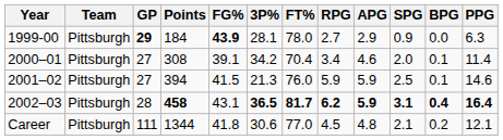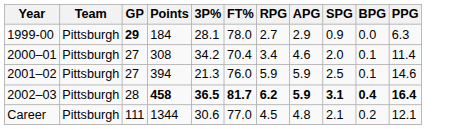 <table class="wikitable">
 <tr>
 <th>Year</th>
 <th>Team</th>
 <th>GP</th>
 <th>Points</th>
-<th>FG%</th>
 <th>3P%</th>
 <th>FT%</th>
 <th>RPG</th>
 <th>APG</th>
 <th>SPG</th>
 <th>BPG</th>
 <th>PPG</th>
 </tr>
 <tr>
 <td>1999-00</td>
 <td>Pittsburgh</td>
 <td><strong>29</strong></td>
 <td>184</td>
-<td><strong>43.9</strong></td>
 <td>28.1</td>
 <td>78.0</td>
 <td>2.7</td>
 <td>2.9</td>
 <td>0.9</td>
 <td>0.0</td>
 <td>6.3</td>
 </tr>
 <tr>
 <td>2000–01</td>
 <td>Pittsburgh</td>
 <td>27</td>
 <td>308</td>
-<td>39.1</td>
 <td>34.2</td>
 <td>70.4</td>
 <td>3.4</td>
 <td>4.6</td>
 <td>2.0</td>
 <td>0.1</td>
 <td>11.4</td>
 </tr>
 <tr>
 <td>2001–02</td>
 <td>Pittsburgh</td>
 <td>27</td>
 <td>394</td>
-<td>41.5</td>
 <td>21.3</td>
 <td>76.0</td>
 <td>5.9</td>
 <td>5.9</td>
 <td>2.5</td>
 <td>0.1</td>
 <td>14.6</td>
 </tr>
 <tr>
 <td>2002–03</td>
 <td>Pittsburgh</td>
 <td>28</td>
 <td><strong>458</strong></td>
-<td>43.1</td>
 <td><strong>36.5</strong></td>
 <td><strong>81.7</strong></td>
 <td><strong>6.2</strong></td>
 <td><strong>5.9</strong></td>
 <td><strong>3.1</strong></td>
 <td><strong>0.4</strong></td>
 <td><strong>16.4</strong></td>
 </tr>
 <tr>
 <td>Career</td>
 <td>Pittsburgh</td>
 <td>111</td>
 <td>1344</td>
-<td>41.8</td>
 <td>30.6</td>
 <td>77.0</td>
 <td>4.5</td>
 <td>4.8</td>
 <td>2.1</td>
 <td>0.2</td>
 <td>12.1</td>
 </tr>
 </table>
